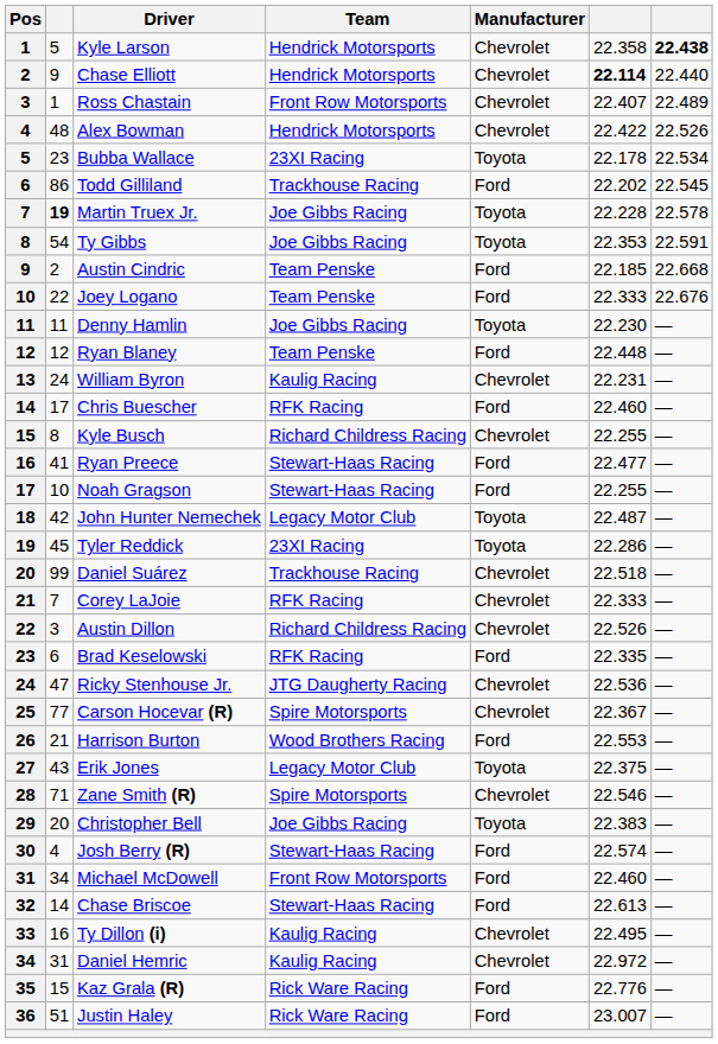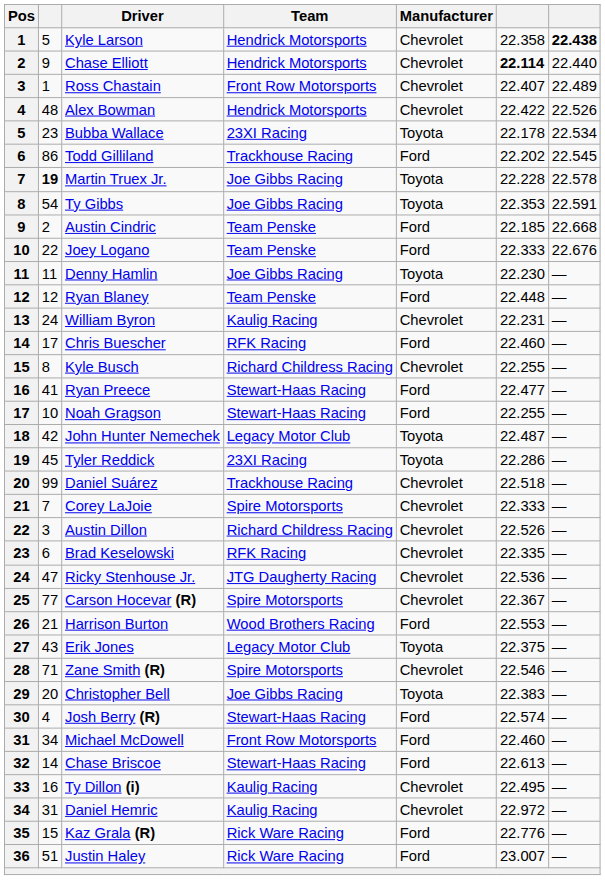 <table class="wikitable" style="font-size:95%">
 <tr>
 <th>Pos</th>
 <th></th>
 <th>Driver</th>
 <th>Team</th>
 <th>Manufacturer</th>
 <th></th>
 <th></th>
 </tr>
 <tr>
 <th>1</th>
 <td>5</td>
 <td><a href='#'>Kyle Larson</a></td>
 <td><a href='#'>Hendrick Motorsports</a></td>
 <td>Chevrolet</td>
 <td>22.358</td>
 <td><strong>22.438</strong></td>
 </tr>
 <tr>
 <th>2</th>
 <td>9</td>
 <td><a href='#'>Chase Elliott</a></td>
 <td><a href='#'>Hendrick Motorsports</a></td>
 <td>Chevrolet</td>
 <td><strong>22.114</strong></td>
 <td>22.440</td>
 </tr>
 <tr>
 <th>3</th>
 <td>1</td>
 <td><a href='#'>Ross Chastain</a></td>
 <td><a href='#'>Front Row Motorsports</a></td>
 <td>Chevrolet</td>
 <td>22.407</td>
 <td>22.489</td>
 </tr>
 <tr>
 <th>4</th>
 <td>48</td>
 <td><a href='#'>Alex Bowman</a></td>
 <td><a href='#'>Hendrick Motorsports</a></td>
 <td>Chevrolet</td>
 <td>22.422</td>
 <td>22.526</td>
 </tr>
 <tr>
 <th>5</th>
 <td>23</td>
 <td><a href='#'>Bubba Wallace</a></td>
 <td><a href='#'>23XI Racing</a></td>
 <td>Toyota</td>
 <td>22.178</td>
 <td>22.534</td>
 </tr>
 <tr>
 <th>6</th>
 <td>86</td>
 <td><a href='#'>Todd Gilliland</a></td>
 <td><a href='#'>Trackhouse Racing</a></td>
 <td>Ford</td>
 <td>22.202</td>
 <td>22.545</td>
 </tr>
 <tr>
 <th>7</th>
 <td><strong>19</strong></td>
 <td><a href='#'>Martin Truex Jr.</a></td>
 <td><a href='#'>Joe Gibbs Racing</a></td>
 <td>Toyota</td>
 <td>22.228</td>
 <td>22.578</td>
 </tr>
 <tr>
 <th>8</th>
 <td>54</td>
 <td><a href='#'>Ty Gibbs</a></td>
 <td><a href='#'>Joe Gibbs Racing</a></td>
 <td>Toyota</td>
 <td>22.353</td>
 <td>22.591</td>
 </tr>
 <tr>
 <th>9</th>
 <td>2</td>
 <td><a href='#'>Austin Cindric</a></td>
 <td><a href='#'>Team Penske</a></td>
 <td>Ford</td>
 <td>22.185</td>
 <td>22.668</td>
 </tr>
 <tr>
 <th>10</th>
 <td>22</td>
 <td><a href='#'>Joey Logano</a></td>
 <td><a href='#'>Team Penske</a></td>
 <td>Ford</td>
 <td>22.333</td>
 <td>22.676</td>
 </tr>
 <tr>
 <th>11</th>
 <td>11</td>
 <td><a href='#'>Denny Hamlin</a></td>
 <td><a href='#'>Joe Gibbs Racing</a></td>
 <td>Toyota</td>
 <td>22.230</td>
 <td>—</td>
 </tr>
 <tr>
 <th>12</th>
 <td>12</td>
 <td><a href='#'>Ryan Blaney</a></td>
 <td><a href='#'>Team Penske</a></td>
 <td>Ford</td>
 <td>22.448</td>
 <td>—</td>
 </tr>
 <tr>
 <th>13</th>
 <td>24</td>
 <td><a href='#'>William Byron</a></td>
 <td><a href='#'>Kaulig Racing</a></td>
 <td>Chevrolet</td>
 <td>22.231</td>
 <td>—</td>
 </tr>
 <tr>
 <th>14</th>
 <td>17</td>
 <td><a href='#'>Chris Buescher</a></td>
 <td><a href='#'>RFK Racing</a></td>
 <td>Ford</td>
 <td>22.460</td>
 <td>—</td>
 </tr>
 <tr>
 <th>15</th>
 <td>8</td>
 <td><a href='#'>Kyle Busch</a></td>
 <td><a href='#'>Richard Childress Racing</a></td>
 <td>Chevrolet</td>
 <td>22.255</td>
 <td>—</td>
 </tr>
 <tr>
 <th>16</th>
 <td>41</td>
 <td><a href='#'>Ryan Preece</a></td>
 <td><a href='#'>Stewart-Haas Racing</a></td>
 <td>Ford</td>
 <td>22.477</td>
 <td>—</td>
 </tr>
 <tr>
 <th>17</th>
 <td>10</td>
 <td><a href='#'>Noah Gragson</a></td>
 <td><a href='#'>Stewart-Haas Racing</a></td>
 <td>Ford</td>
 <td>22.255</td>
 <td>—</td>
 </tr>
 <tr>
 <th>18</th>
 <td>42</td>
 <td><a href='#'>John Hunter Nemechek</a></td>
 <td><a href='#'>Legacy Motor Club</a></td>
 <td>Toyota</td>
 <td>22.487</td>
 <td>—</td>
 </tr>
 <tr>
 <th>19</th>
 <td>45</td>
 <td><a href='#'>Tyler Reddick</a></td>
 <td><a href='#'>23XI Racing</a></td>
 <td>Toyota</td>
 <td>22.286</td>
 <td>—</td>
 </tr>
 <tr>
 <th>20</th>
 <td>99</td>
 <td><a href='#'>Daniel Suárez</a></td>
 <td><a href='#'>Trackhouse Racing</a></td>
 <td>Chevrolet</td>
 <td>22.518</td>
 <td>—</td>
 </tr>
 <tr>
 <th>21</th>
 <td>7</td>
 <td><a href='#'>Corey LaJoie</a></td>
-<td><a href='#'>RFK Racing</a></td>
+<td><a href='#'>Spire Motorsports</a></td>
 <td>Chevrolet</td>
 <td>22.333</td>
 <td>—</td>
 </tr>
 <tr>
 <th>22</th>
 <td>3</td>
 <td><a href='#'>Austin Dillon</a></td>
 <td><a href='#'>Richard Childress Racing</a></td>
 <td>Chevrolet</td>
 <td>22.526</td>
 <td>—</td>
 </tr>
 <tr>
 <th>23</th>
 <td>6</td>
 <td><a href='#'>Brad Keselowski</a></td>
 <td><a href='#'>RFK Racing</a></td>
-<td>Ford</td>
+<td>Chevrolet</td>
 <td>22.335</td>
 <td>—</td>
 </tr>
 <tr>
 <th>24</th>
 <td>47</td>
 <td><a href='#'>Ricky Stenhouse Jr.</a></td>
 <td><a href='#'>JTG Daugherty Racing</a></td>
 <td>Chevrolet</td>
 <td>22.536</td>
 <td>—</td>
 </tr>
 <tr>
 <th>25</th>
 <td>77</td>
 <td><a href='#'>Carson Hocevar</a> <strong>(R)</strong></td>
 <td><a href='#'>Spire Motorsports</a></td>
 <td>Chevrolet</td>
 <td>22.367</td>
 <td>—</td>
 </tr>
 <tr>
 <th>26</th>
 <td>21</td>
 <td><a href='#'>Harrison Burton</a></td>
 <td><a href='#'>Wood Brothers Racing</a></td>
 <td>Ford</td>
 <td>22.553</td>
 <td>—</td>
 </tr>
 <tr>
 <th>27</th>
 <td>43</td>
 <td><a href='#'>Erik Jones</a></td>
 <td><a href='#'>Legacy Motor Club</a></td>
 <td>Toyota</td>
 <td>22.375</td>
 <td>—</td>
 </tr>
 <tr>
 <th>28</th>
 <td>71</td>
 <td><a href='#'>Zane Smith</a> <strong>(R)</strong></td>
 <td><a href='#'>Spire Motorsports</a></td>
 <td>Chevrolet</td>
 <td>22.546</td>
 <td>—</td>
 </tr>
 <tr>
 <th>29</th>
 <td>20</td>
 <td><a href='#'>Christopher Bell</a></td>
 <td><a href='#'>Joe Gibbs Racing</a></td>
 <td>Toyota</td>
 <td>22.383</td>
 <td>—</td>
 </tr>
 <tr>
 <th>30</th>
 <td>4</td>
 <td><a href='#'>Josh Berry</a> <strong>(R)</strong></td>
 <td><a href='#'>Stewart-Haas Racing</a></td>
 <td>Ford</td>
 <td>22.574</td>
 <td>—</td>
 </tr>
 <tr>
 <th>31</th>
 <td>34</td>
 <td><a href='#'>Michael McDowell</a></td>
 <td><a href='#'>Front Row Motorsports</a></td>
 <td>Ford</td>
 <td>22.460</td>
 <td>—</td>
 </tr>
 <tr>
 <th>32</th>
 <td>14</td>
 <td><a href='#'>Chase Briscoe</a></td>
 <td><a href='#'>Stewart-Haas Racing</a></td>
 <td>Ford</td>
 <td>22.613</td>
 <td>—</td>
 </tr>
 <tr>
 <th>33</th>
 <td>16</td>
 <td><a href='#'>Ty Dillon</a> <strong>(i)</strong></td>
 <td><a href='#'>Kaulig Racing</a></td>
 <td>Chevrolet</td>
 <td>22.495</td>
 <td>—</td>
 </tr>
 <tr>
 <th>34</th>
 <td>31</td>
 <td><a href='#'>Daniel Hemric</a></td>
 <td><a href='#'>Kaulig Racing</a></td>
 <td>Chevrolet</td>
 <td>22.972</td>
 <td>—</td>
 </tr>
 <tr>
 <th>35</th>
 <td>15</td>
 <td><a href='#'>Kaz Grala</a> <strong>(R)</strong></td>
 <td><a href='#'>Rick Ware Racing</a></td>
 <td>Ford</td>
 <td>22.776</td>
 <td>—</td>
 </tr>
 <tr>
 <th>36</th>
 <td>51</td>
 <td><a href='#'>Justin Haley</a></td>
 <td><a href='#'>Rick Ware Racing</a></td>
 <td>Ford</td>
 <td>23.007</td>
 <td>—</td>
 </tr>
 <tr>
 <th colspan="7"></th>
 </tr>
 </table>
